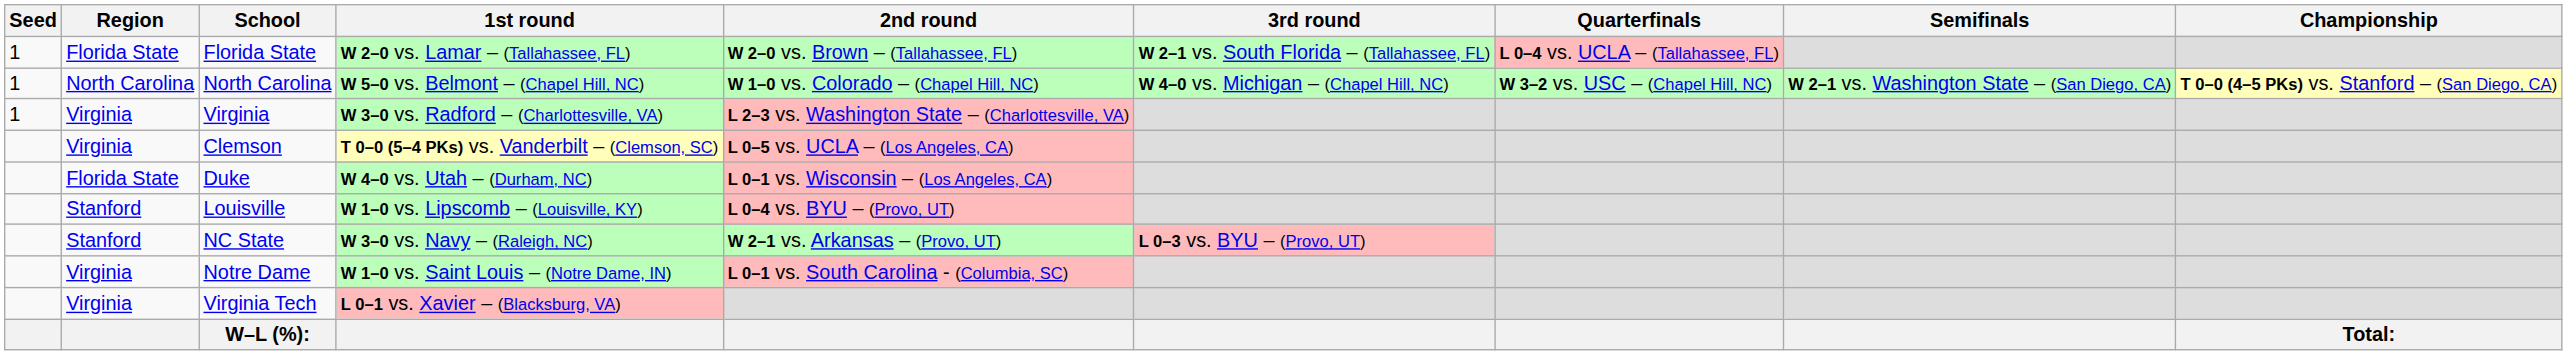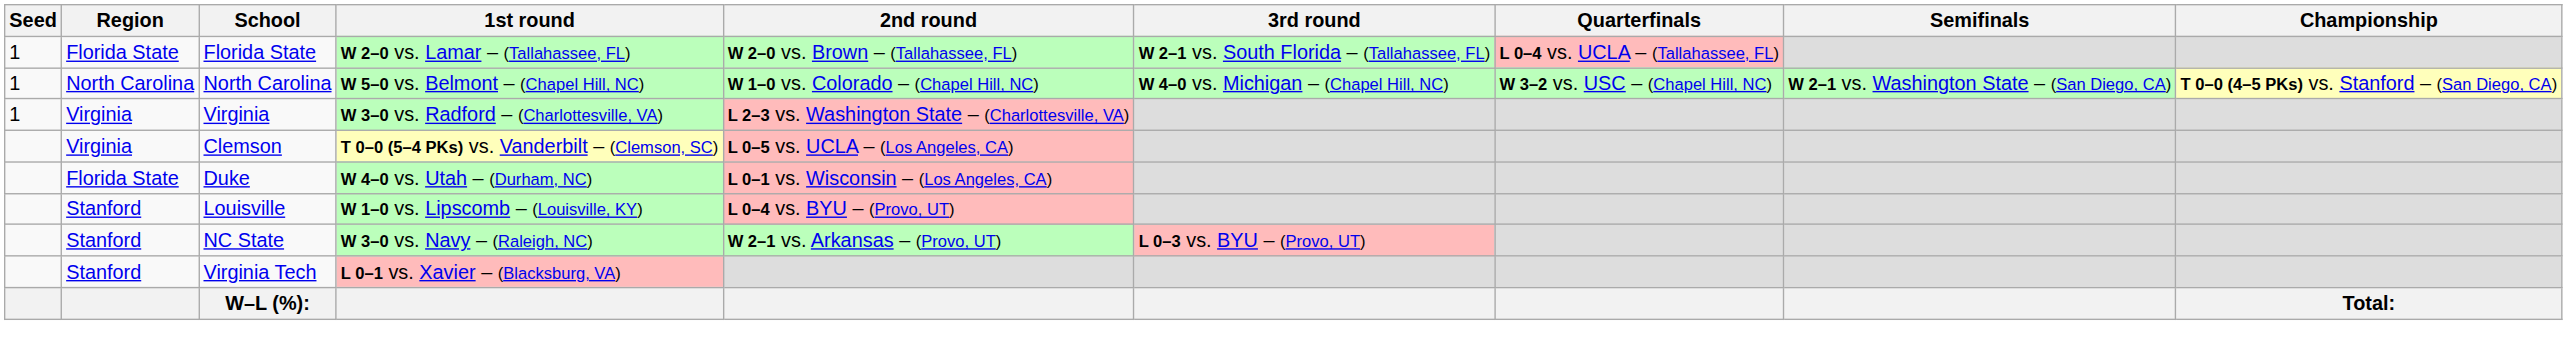 <table class="sortable wikitable" style="white-space:nowrap; font-size:90%;">
 <tr>
 <th>Seed</th>
 <th>Region</th>
 <th>School</th>
 <th>1st round</th>
 <th>2nd round</th>
 <th>3rd round</th>
 <th>Quarterfinals</th>
 <th>Semifinals</th>
 <th>Championship</th>
 </tr>
 <tr>
 <td>1</td>
 <td><a href='#'>Florida State</a></td>
 <td><a href='#'>Florida State</a></td>
 <td style="background:#bfb;"><small><strong>W 2–0</strong></small> vs. <a href='#'>Lamar</a> – <small>(<a href='#'>Tallahassee, FL</a>)</small></td>
 <td style="background:#bfb;"><small><strong>W 2–0</strong></small> vs. <a href='#'>Brown</a> – <small>(<a href='#'>Tallahassee, FL</a>)</small></td>
 <td style="background:#bfb;"><small><strong>W 2–1</strong></small> vs. <a href='#'>South Florida</a> – <small>(<a href='#'>Tallahassee, FL</a>)</small></td>
 <td style="background:#fbb;"><small><strong>L 0–4</strong></small> vs. <a href='#'>UCLA</a> – <small>(<a href='#'>Tallahassee, FL</a>)</small></td>
 <td bgcolor=#ddd></td>
 <td bgcolor=#ddd></td>
 </tr>
 <tr>
 <td>1</td>
 <td><a href='#'>North Carolina</a></td>
 <td><a href='#'>North Carolina</a></td>
 <td style="background:#bfb;"><small><strong>W 5–0</strong></small> vs. <a href='#'>Belmont</a> – <small>(<a href='#'>Chapel Hill, NC</a>)</small></td>
 <td style="background:#bfb;"><small><strong>W 1–0</strong></small> vs. <a href='#'>Colorado</a> – <small>(<a href='#'>Chapel Hill, NC</a>)</small></td>
 <td style="background:#bfb;"><small><strong>W 4–0</strong></small> vs. <a href='#'>Michigan</a> – <small>(<a href='#'>Chapel Hill, NC</a>)</small></td>
 <td style="background:#bfb;"><small><strong>W 3–2</strong></small> vs. <a href='#'>USC</a> – <small>(<a href='#'>Chapel Hill, NC</a>)</small></td>
 <td style="background:#bfb;"><small><strong>W 2–1</strong></small> vs. <a href='#'>Washington State</a> – <small>(<a href='#'>San Diego, CA</a>)</small></td>
 <td style="background:#ffb;"><small><strong>T 0–0 (4–5 PKs)</strong></small> vs. <a href='#'>Stanford</a> – <small>(<a href='#'>San Diego, CA</a>)</small></td>
 </tr>
 <tr>
 <td>1</td>
 <td><a href='#'>Virginia</a></td>
 <td><a href='#'>Virginia</a></td>
 <td style="background:#bfb;"><small><strong>W 3–0</strong></small> vs. <a href='#'>Radford</a> – <small>(<a href='#'>Charlottesville, VA</a>)</small></td>
 <td style="background:#fbb;"><small><strong>L 2–3</strong></small> vs. <a href='#'>Washington State</a> – <small>(<a href='#'>Charlottesville, VA</a>)</small></td>
 <td bgcolor=#ddd></td>
 <td bgcolor=#ddd></td>
 <td bgcolor=#ddd></td>
 <td bgcolor=#ddd></td>
 </tr>
 <tr>
 <td></td>
 <td><a href='#'>Virginia</a></td>
 <td><a href='#'>Clemson</a></td>
 <td style="background:#ffb;"><small><strong>T 0–0 (5–4 PKs)</strong></small> vs. <a href='#'>Vanderbilt</a> – <small>(<a href='#'>Clemson, SC</a>)</small></td>
 <td style="background:#fbb;"><small><strong>L 0–5</strong></small> vs. <a href='#'>UCLA</a> – <small>(<a href='#'>Los Angeles, CA</a>)</small></td>
 <td bgcolor=#ddd></td>
 <td bgcolor=#ddd></td>
 <td bgcolor=#ddd></td>
 <td bgcolor=#ddd></td>
 </tr>
 <tr>
 <td></td>
 <td><a href='#'>Florida State</a></td>
 <td><a href='#'>Duke</a></td>
 <td style="background:#bfb;"><small><strong>W 4–0</strong></small> vs. <a href='#'>Utah</a> – <small>(<a href='#'>Durham, NC</a>)</small></td>
 <td style="background:#fbb;"><small><strong>L 0–1</strong></small> vs. <a href='#'>Wisconsin</a> – <small>(<a href='#'>Los Angeles, CA</a>)</small></td>
 <td bgcolor=#ddd></td>
 <td bgcolor=#ddd></td>
 <td bgcolor=#ddd></td>
 <td bgcolor=#ddd></td>
 </tr>
 <tr>
 <td></td>
 <td><a href='#'>Stanford</a></td>
 <td><a href='#'>Louisville</a></td>
 <td style="background:#bfb;"><small><strong>W 1–0</strong></small> vs. <a href='#'>Lipscomb</a> – <small>(<a href='#'>Louisville, KY</a>)</small></td>
 <td style="background:#fbb;"><small><strong>L 0–4</strong></small> vs. <a href='#'>BYU</a> – <small>(<a href='#'>Provo, UT</a>)</small></td>
 <td bgcolor=#ddd></td>
 <td bgcolor=#ddd></td>
 <td bgcolor=#ddd></td>
 <td bgcolor=#ddd></td>
 </tr>
 <tr>
 <td></td>
 <td><a href='#'>Stanford</a></td>
 <td><a href='#'>NC State</a></td>
 <td style="background:#bfb;"><small><strong>W 3–0</strong></small> vs. <a href='#'>Navy</a> – <small>(<a href='#'>Raleigh, NC</a>)</small></td>
 <td style="background:#bfb;"><small><strong>W 2–1</strong></small> vs. <a href='#'>Arkansas</a> – <small>(<a href='#'>Provo, UT</a>)</small></td>
 <td style="background:#fbb;"><small><strong>L 0–3</strong></small> vs. <a href='#'>BYU</a> – <small>(<a href='#'>Provo, UT</a>)</small></td>
 <td bgcolor=#ddd></td>
 <td bgcolor=#ddd></td>
 <td bgcolor=#ddd></td>
 </tr>
 <tr>
 <td></td>
-<td><a href='#'>Virginia</a></td>
-<td><a href='#'>Notre Dame</a></td>
-<td style="background:#bfb;"><small><strong>W 1–0</strong></small> vs. <a href='#'>Saint Louis</a> – <small>(<a href='#'>Notre Dame, IN</a>)</small></td>
-<td style="background:#fbb;"><small><strong>L 0–1</strong></small> vs. <a href='#'>South Carolina</a> - <small>(<a href='#'>Columbia, SC</a>)</small></td>
-<td bgcolor=#ddd></td>
-<td bgcolor=#ddd></td>
-<td bgcolor=#ddd></td>
-<td bgcolor=#ddd></td>
-</tr>
-<tr>
-<td></td>
-<td><a href='#'>Virginia</a></td>
+<td><a href='#'>Stanford</a></td>
 <td><a href='#'>Virginia Tech</a></td>
 <td style="background:#fbb;"><small><strong>L 0–1</strong></small> vs. <a href='#'>Xavier</a> – <small>(<a href='#'>Blacksburg, VA</a>)</small></td>
 <td bgcolor=#ddd></td>
 <td bgcolor=#ddd></td>
 <td bgcolor=#ddd></td>
 <td bgcolor=#ddd></td>
 <td bgcolor=#ddd></td>
 </tr>
 <tr>
 <th></th>
 <th></th>
 <th>W–L (%):</th>
 <th></th>
 <th></th>
 <th></th>
 <th></th>
 <th></th>
 <th> Total: </th>
 </tr>
 </table>
